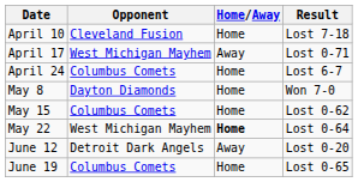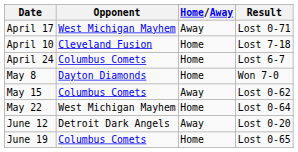 <table class="wikitable">
 <tr>
 <th>Date</th>
 <th>Opponent</th>
 <th><a href='#'>Home</a>/<a href='#'>Away</a></th>
 <th>Result</th>
 </tr>
 <tr>
+<td>April 17</td>
+<td><a href='#'>West Michigan Mayhem</a></td>
+<td>Away</td>
+<td>Lost 0-71</td>
+</tr>
+<tr>
 <td>April 10</td>
 <td><a href='#'>Cleveland Fusion</a></td>
 <td>Home</td>
 <td>Lost 7-18</td>
-</tr>
-<tr>
-<td>April 17</td>
-<td><a href='#'>West Michigan Mayhem</a></td>
-<td>Away</td>
-<td>Lost 0-71</td>
 </tr>
 <tr>
 <td>April 24</td>
 <td><a href='#'>Columbus Comets</a></td>
 <td>Home</td>
 <td>Lost 6-7</td>
 </tr>
 <tr>
 <td>May 8</td>
 <td><a href='#'>Dayton Diamonds</a></td>
 <td>Home</td>
 <td>Won 7-0</td>
 </tr>
 <tr>
 <td>May 15</td>
 <td><a href='#'>Columbus Comets</a></td>
-<td>Home</td>
+<td>Away</td>
 <td>Lost 0-62</td>
 </tr>
 <tr>
 <td>May 22</td>
 <td>West Michigan Mayhem</td>
-<td><strong>Home</strong></td>
+<td>Home</td>
 <td>Lost 0-64</td>
 </tr>
 <tr>
 <td>June 12</td>
 <td>Detroit Dark Angels</td>
 <td>Away</td>
 <td>Lost 0-20</td>
 </tr>
 <tr>
 <td>June 19</td>
 <td><a href='#'>Columbus Comets</a></td>
 <td>Home</td>
 <td>Lost 0-65</td>
 </tr>
 </table>
